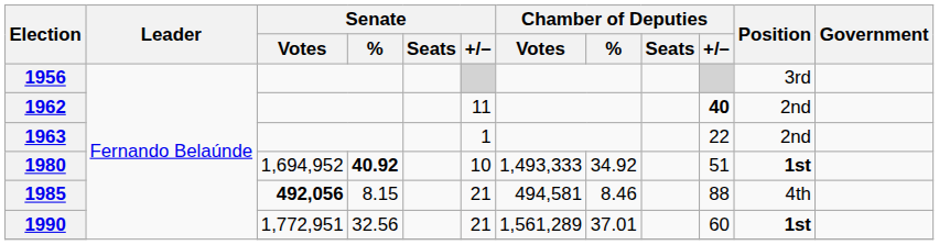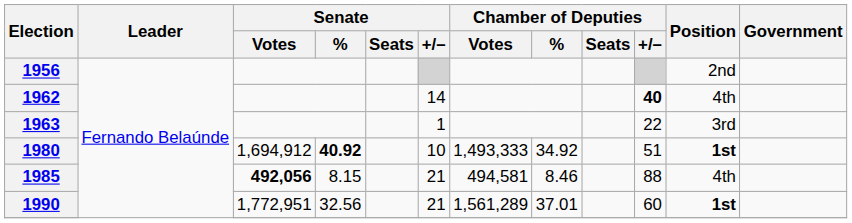 <table class=wikitable style=text-align:right>
 <tr>
 <th rowspan="2">Election</th>
 <th rowspan="2">Leader</th>
 <th colspan="4">Senate</th>
 <th colspan="4">Chamber of Deputies</th>
 <th rowspan="2">Position</th>
 <th rowspan="2">Government</th>
 </tr>
 <tr>
 <th>Votes</th>
 <th>%</th>
 <th>Seats</th>
 <th>+/–</th>
 <th>Votes</th>
 <th>%</th>
 <th>Seats</th>
 <th>+/–</th>
 </tr>
 <tr>
 <th><a href='#'>1956</a></th>
 <td align=left rowspan="7"><a href='#'>Fernando Belaúnde</a></td>
 <td colspan="2"></td>
 <td></td>
 <td bgcolor=lightgrey></td>
 <td colspan="2"></td>
 <td></td>
 <td bgcolor=lightgrey></td>
-<td>3rd</td>
+<td> 2nd</td>
 <td></td>
 </tr>
 <tr>
 <th><a href='#'>1962</a></th>
 <td colspan="2"></td>
 <td></td>
-<td> 11</td>
+<td> 14</td>
 <td colspan="2"></td>
 <td></td>
 <td><strong> 40</strong></td>
-<td> 2nd</td>
+<td> 4th</td>
 <td></td>
 </tr>
 <tr>
 <th><a href='#'>1963</a></th>
 <td colspan="2"></td>
 <td></td>
 <td> 1</td>
 <td colspan="2"></td>
 <td></td>
 <td> 22</td>
-<td> 2nd</td>
+<td>3rd</td>
 <td></td>
 </tr>
 <tr>
 <th><a href='#'>1980</a></th>
-<td>1,694,952</td>
+<td>1,694,912</td>
 <td><strong>40.92</strong></td>
 <td></td>
 <td> 10</td>
 <td>1,493,333</td>
 <td>34.92</td>
 <td></td>
 <td> 51</td>
 <td> <strong>1st</strong></td>
 <td></td>
 </tr>
 <tr>
 <th><a href='#'>1985</a></th>
 <td><strong>492,056</strong></td>
 <td>8.15</td>
 <td></td>
 <td> 21</td>
 <td>494,581</td>
 <td>8.46</td>
 <td></td>
 <td> 88</td>
 <td> 4th</td>
 <td></td>
 </tr>
 <tr>
 <th><a href='#'>1990</a></th>
 <td>1,772,951</td>
 <td>32.56<br></td>
 <td></td>
 <td> 21</td>
 <td>1,561,289</td>
 <td>37.01<br></td>
 <td></td>
 <td> 60</td>
 <td> <strong>1st</strong></td>
 <td></td>
 </tr>
 <tr>
 </tr>
 </table>
